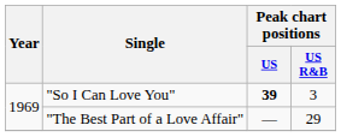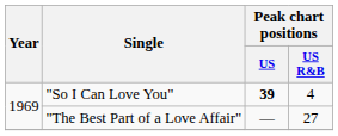 <table class="wikitable" style="text-align:center;">
 <tr>
 <th rowspan="2">Year</th>
 <th rowspan="2">Single</th>
 <th colspan="2">Peak chart positions</th>
 </tr>
 <tr style="font-size:smaller;">
 <th width="40"><a href='#'>US</a><br></th>
 <th width="40"><a href='#'>US<br>R&B</a><br></th>
 </tr>
 <tr>
 <td rowspan="2">1969</td>
 <td align="left">"So I Can Love You"</td>
 <td><strong>39</strong></td>
-<td>3</td>
+<td>4</td>
 </tr>
 <tr>
 <td align="left">"The Best Part of a Love Affair"</td>
 <td>—</td>
-<td>29</td>
+<td>27</td>
 </tr>
 <tr>
 </tr>
 </table>
